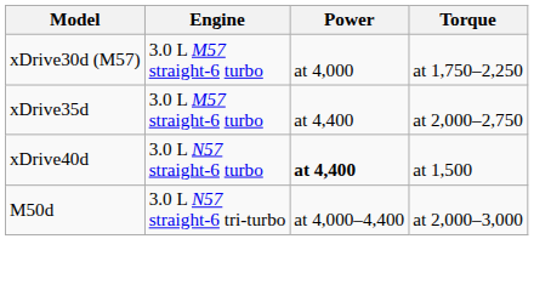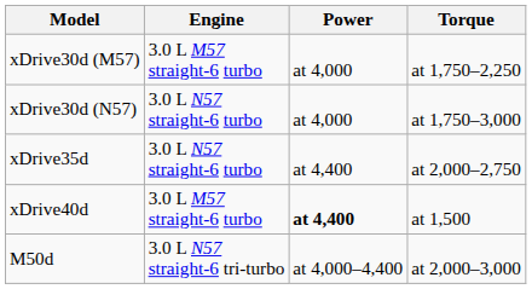 <table class="wikitable sortable" style="text-align: centre;">
 <tr>
 <th>Model</th>
 <th>Engine</th>
 <th>Power</th>
 <th>Torque</th>
 </tr>
 <tr>
 <td>xDrive30d (M57)</td>
 <td>3.0 L <em><a href='#'>M57</a></em> <br> <a href='#'>straight-6</a> <a href='#'>turbo</a></td>
 <td> <br> at 4,000</td>
 <td> <br> at 1,750–2,250</td>
 </tr>
 <tr>
+<td>xDrive30d (N57)</td>
+<td>3.0 L <em><a href='#'>N57</a></em> <br> <a href='#'>straight-6</a> <a href='#'>turbo</a></td>
+<td> <br> at 4,000</td>
+<td> <br> at 1,750–3,000</td>
+</tr>
+<tr>
 <td>xDrive35d</td>
-<td>3.0 L <em><a href='#'>M57</a></em> <br> <a href='#'>straight-6</a> <a href='#'>turbo</a></td>
+<td>3.0 L <em><a href='#'>N57</a></em> <br> <a href='#'>straight-6</a> <a href='#'>turbo</a></td>
 <td> <br> at 4,400</td>
 <td> <br> at 2,000–2,750</td>
 </tr>
 <tr>
 <td>xDrive40d</td>
-<td>3.0 L <em><a href='#'>N57</a></em> <br> <a href='#'>straight-6</a> <a href='#'>turbo</a></td>
+<td>3.0 L <em><a href='#'>M57</a></em> <br> <a href='#'>straight-6</a> <a href='#'>turbo</a></td>
 <td><strong> <br> at 4,400</strong></td>
 <td> <br> at 1,500</td>
 </tr>
 <tr>
 <td>M50d</td>
 <td>3.0 L <em><a href='#'>N57</a></em> <br> <a href='#'>straight-6</a> tri-turbo</td>
 <td> <br> at 4,000–4,400</td>
 <td> <br> at 2,000–3,000</td>
 </tr>
 </table>
